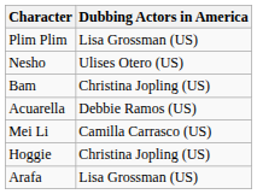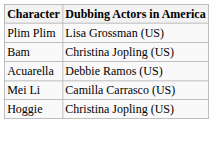 <table class="wikitable">
 <tr>
 <th>Character</th>
 <th>Dubbing Actors in America</th>
 </tr>
 <tr>
 <td>Plim Plim</td>
 <td>Lisa Grossman (US)</td>
-</tr>
-<tr>
-<td>Nesho</td>
-<td>Ulises Otero (US)</td>
 </tr>
 <tr>
 <td>Bam</td>
 <td>Christina Jopling (US)</td>
 </tr>
 <tr>
 <td>Acuarella</td>
 <td>Debbie Ramos (US)</td>
 </tr>
 <tr>
 <td>Mei Li</td>
 <td>Camilla Carrasco (US)</td>
 </tr>
 <tr>
 <td>Hoggie</td>
 <td>Christina Jopling (US)</td>
 </tr>
-<tr>
-<td>Arafa</td>
-<td>Lisa Grossman (US)</td>
-</tr>
 </table>
